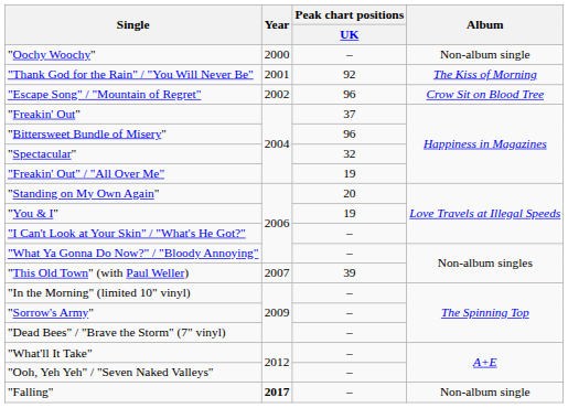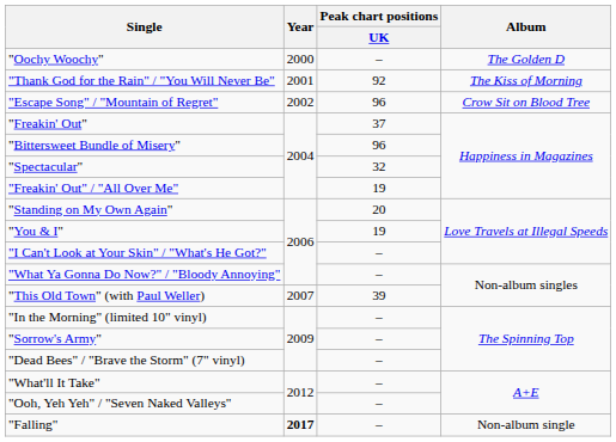 <table class="wikitable plainrowheaders" style="text-align:center;" border="1">
 <tr>
 <th scope="col" rowspan="2">Single</th>
 <th scope="col" rowspan="2">Year</th>
 <th scope="col" colspan="1">Peak chart positions</th>
 <th scope="col" rowspan="2">Album</th>
 </tr>
 <tr>
 <th valign="top"><a href='#'>UK</a> <br></th>
 </tr>
 <tr>
 <td align="left">"<a href='#'>Oochy Woochy</a>"</td>
 <td>2000</td>
 <td>–</td>
-<td rowspan="1">Non-album single</td>
+<td><em><a href='#'>The Golden D</a></em></td>
 </tr>
 <tr \>
 <td align="left"><a href='#'>"Thank God for the Rain" / "You Will Never Be"</a></td>
 <td>2001</td>
 <td>92</td>
 <td><em><a href='#'>The Kiss of Morning</a></em></td>
 </tr>
 <tr>
 <td align="left"><a href='#'>"Escape Song" / "Mountain of Regret"</a></td>
 <td>2002</td>
 <td>96</td>
 <td><em><a href='#'>Crow Sit on Blood Tree</a></em></td>
 </tr>
 <tr>
 <td align="left">"<a href='#'>Freakin' Out</a>"</td>
 <td rowspan="4">2004</td>
 <td>37</td>
 <td rowspan="4"><em><a href='#'>Happiness in Magazines</a></em></td>
 </tr>
 <tr>
 <td align="left">"<a href='#'>Bittersweet Bundle of Misery</a>"</td>
 <td>96</td>
 </tr>
 <tr>
 <td align="left">"<a href='#'>Spectacular</a>"</td>
 <td>32</td>
 </tr>
 <tr>
 <td align="left"><a href='#'>"Freakin' Out" / "All Over Me"</a></td>
 <td>19</td>
 </tr>
 <tr>
 <td align="left">"<a href='#'>Standing on My Own Again</a>"</td>
 <td rowspan="4">2006</td>
 <td>20</td>
 <td rowspan="3"><em><a href='#'>Love Travels at Illegal Speeds</a></em></td>
 </tr>
 <tr>
 <td align="left">"<a href='#'>You & I</a>"</td>
 <td>19</td>
 </tr>
 <tr>
 <td align="left"><a href='#'>"I Can't Look at Your Skin" / "What's He Got?"</a></td>
 <td>–</td>
 </tr>
 <tr>
 <td align="left"><a href='#'>"What Ya Gonna Do Now?" / "Bloody Annoying"</a></td>
 <td>–</td>
 <td rowspan="2">Non-album singles</td>
 </tr>
 <tr>
 <td align="left">"<a href='#'>This Old Town</a>" (with <a href='#'>Paul Weller</a>)</td>
 <td>2007</td>
 <td align="center">39</td>
 </tr>
 <tr>
 <td align="left">"In the Morning" (limited 10" vinyl)</td>
 <td rowspan="3">2009</td>
 <td>–</td>
 <td rowspan="3"><em><a href='#'>The Spinning Top</a></em></td>
 </tr>
 <tr>
 <td align="left">"<a href='#'>Sorrow's Army</a>"</td>
 <td>–</td>
 </tr>
 <tr>
 <td align="left">"Dead Bees" / "Brave the Storm" (7" vinyl)</td>
 <td>–</td>
 </tr>
 <tr>
 <td align="left">"What'll It Take"</td>
 <td rowspan="2">2012</td>
 <td>–</td>
 <td rowspan="2"><em><a href='#'>A+E</a></em></td>
 </tr>
 <tr>
 <td align="left">"Ooh, Yeh Yeh" / "Seven Naked Valleys"</td>
 <td>–</td>
 </tr>
 <tr>
 <td align="left">"Falling"</td>
 <td rowspan="1"><strong>2017</strong></td>
 <td>–</td>
 <td rowspan="1">Non-album single</td>
 </tr>
 </table>
